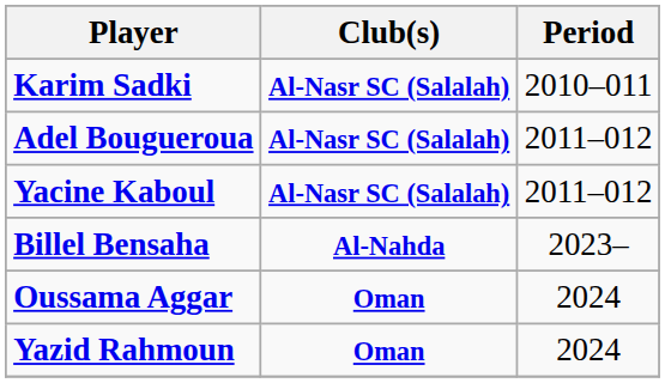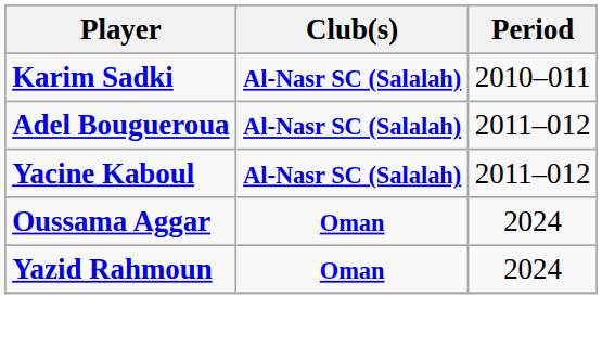 <table class="wikitable collapsible collapsed" style="text-align:center;font-size:95%">
 <tr>
 <th scope="col">Player</th>
 <th scope="col" class="unsortable">Club(s)</th>
 <th scope="col">Period</th>
 </tr>
 <tr>
 <td align="left"><strong><a href='#'>Karim Sadki</a></strong></td>
 <td><small><strong><a href='#'>Al-Nasr SC (Salalah)</a></strong></small></td>
 <td>2010–011</td>
 </tr>
 <tr>
 <td align="left"><strong><a href='#'>Adel Bougueroua</a></strong></td>
 <td><small><strong><a href='#'>Al-Nasr SC (Salalah)</a></strong></small></td>
 <td>2011–012</td>
 </tr>
 <tr>
 <td align="left"><strong><a href='#'>Yacine Kaboul</a></strong></td>
 <td><small><strong><a href='#'>Al-Nasr SC (Salalah)</a></strong></small></td>
 <td>2011–012</td>
 </tr>
 <tr>
-<td align="left"><strong><a href='#'>Billel Bensaha</a></strong></td>
-<td><small><strong><a href='#'>Al-Nahda</a></strong></small></td>
-<td>2023–</td>
-</tr>
-<tr>
 <td align="left"><strong><a href='#'>Oussama Aggar</a></strong></td>
 <td><small><strong><a href='#'>Oman</a></strong></small></td>
 <td>2024</td>
 </tr>
 <tr>
 <td align="left"><strong><a href='#'>Yazid Rahmoun</a></strong></td>
 <td><small><strong><a href='#'>Oman</a></strong></small></td>
 <td>2024</td>
 </tr>
 <tr>
 </tr>
 </table>
